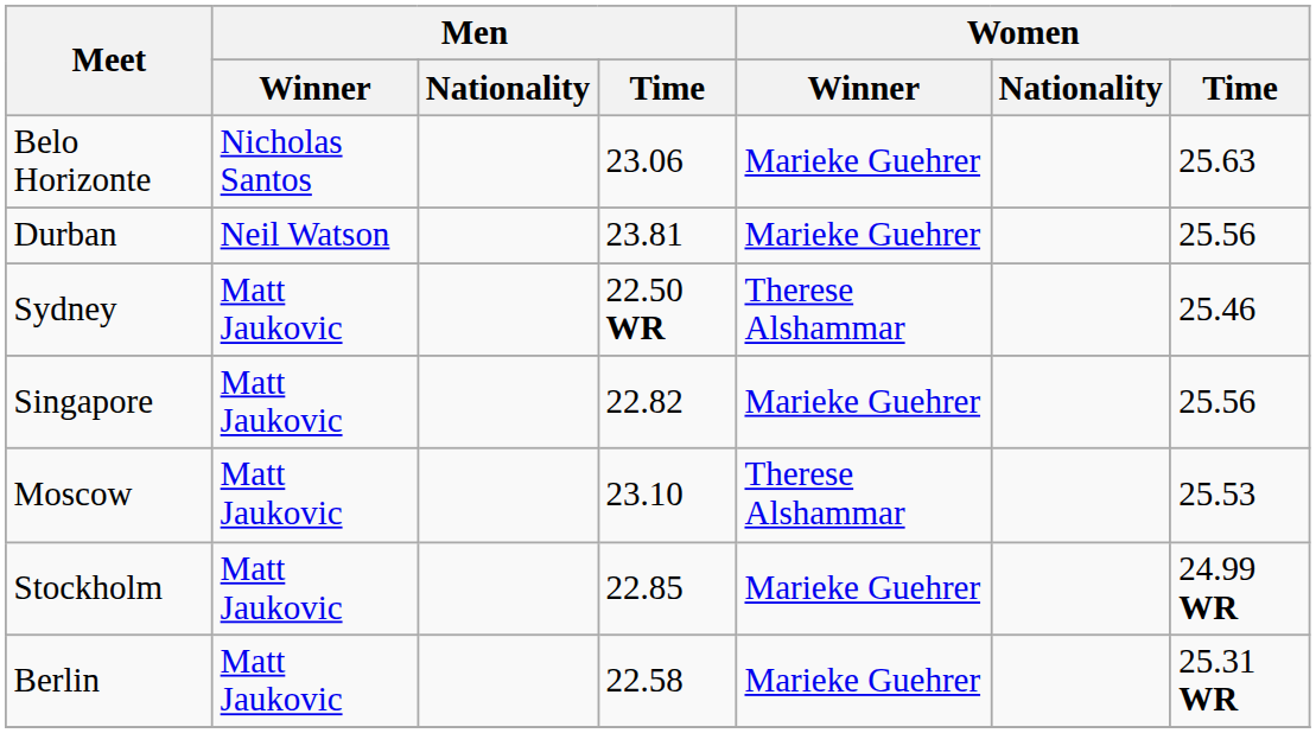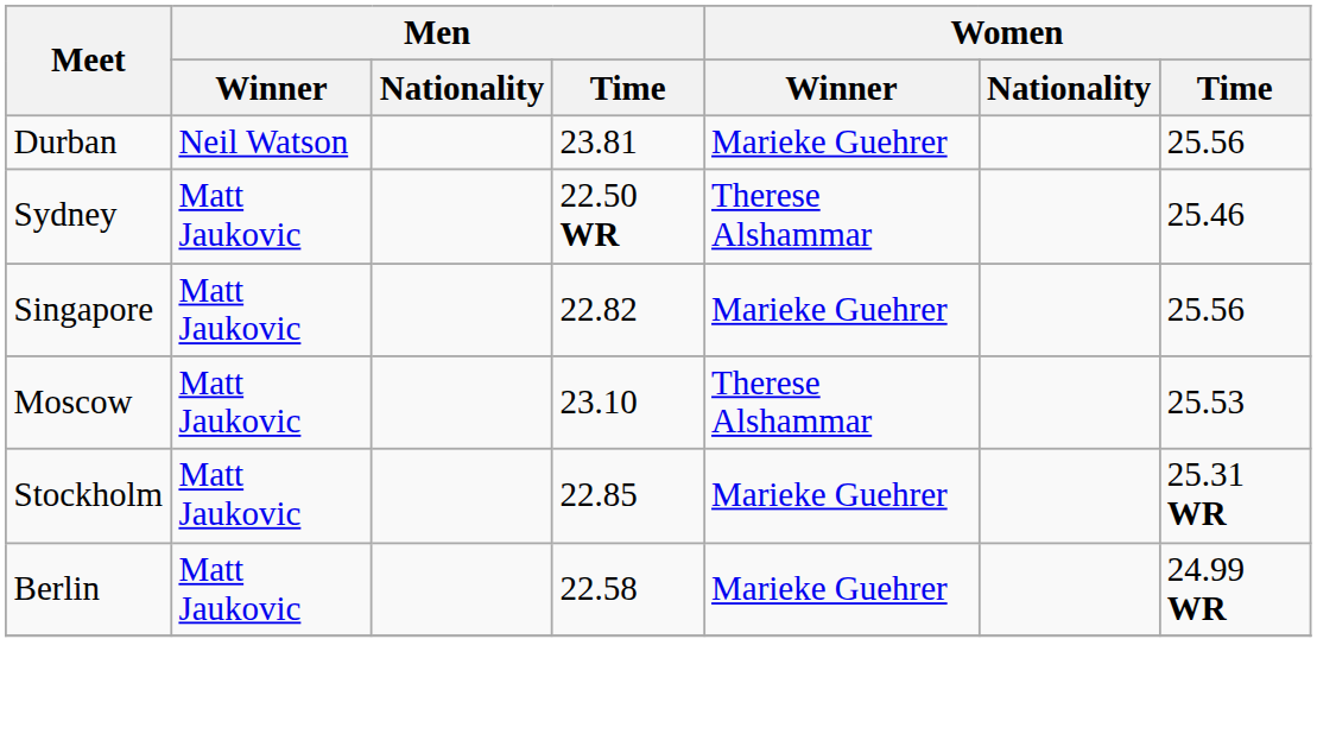 <table class="wikitable">
 <tr>
 <th rowspan="2">Meet</th>
 <th colspan="3">Men</th>
 <th colspan="3">Women</th>
 </tr>
 <tr>
 <th>Winner</th>
 <th>Nationality</th>
 <th>Time</th>
 <th>Winner</th>
 <th>Nationality</th>
 <th>Time</th>
-</tr>
-<tr>
-<td>Belo Horizonte</td>
-<td><a href='#'>Nicholas Santos</a></td>
-<td></td>
-<td>23.06</td>
-<td><a href='#'>Marieke Guehrer</a></td>
-<td></td>
-<td>25.63</td>
 </tr>
 <tr>
 <td>Durban</td>
 <td><a href='#'>Neil Watson</a></td>
 <td></td>
 <td>23.81</td>
 <td><a href='#'>Marieke Guehrer</a></td>
 <td></td>
 <td>25.56</td>
 </tr>
 <tr>
 <td>Sydney</td>
 <td><a href='#'>Matt Jaukovic</a></td>
 <td></td>
 <td>22.50 <strong>WR</strong></td>
 <td><a href='#'>Therese Alshammar</a></td>
 <td></td>
 <td>25.46</td>
 </tr>
 <tr>
 <td>Singapore</td>
 <td><a href='#'>Matt Jaukovic</a></td>
 <td></td>
 <td>22.82</td>
 <td><a href='#'>Marieke Guehrer</a></td>
 <td></td>
 <td>25.56</td>
 </tr>
 <tr>
 <td>Moscow</td>
 <td><a href='#'>Matt Jaukovic</a></td>
 <td></td>
 <td>23.10</td>
 <td><a href='#'>Therese Alshammar</a></td>
 <td></td>
 <td>25.53</td>
 </tr>
 <tr>
 <td>Stockholm</td>
 <td><a href='#'>Matt Jaukovic</a></td>
 <td></td>
 <td>22.85</td>
 <td><a href='#'>Marieke Guehrer</a></td>
 <td></td>
-<td>24.99 <strong>WR</strong></td>
+<td>25.31 <strong>WR</strong></td>
 </tr>
 <tr>
 <td>Berlin</td>
 <td><a href='#'>Matt Jaukovic</a></td>
 <td></td>
 <td>22.58</td>
 <td><a href='#'>Marieke Guehrer</a></td>
 <td></td>
-<td>25.31 <strong>WR</strong></td>
+<td>24.99 <strong>WR</strong></td>
 </tr>
 <tr>
 </tr>
 </table>
